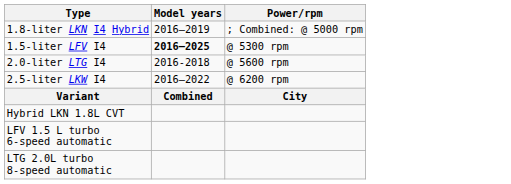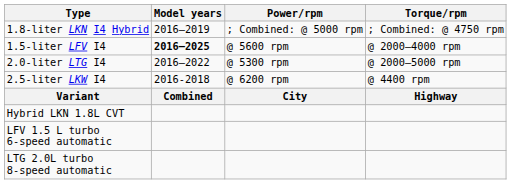 <table class="wikitable">
 <tr>
 <th>Type</th>
 <th>Model years</th>
 <th>Power/rpm</th>
+<th>Torque/rpm</th>
 </tr>
 <tr>
 <td> 1.8-liter <a href='#'><em>LKN</em></a> <a href='#'>I4</a> <a href='#'>Hybrid</a></td>
 <td>2016–2019</td>
 <td>; Combined:  @ 5000 rpm</td>
+<td>; Combined:  @ 4750 rpm</td>
 </tr>
 <tr>
 <td> 1.5-liter <a href='#'><em>LFV</em></a> I4</td>
 <td><strong>2016–2025</strong></td>
-<td> @ 5300 rpm</td>
+<td> @ 5600 rpm</td>
+<td> @ 2000–4000 rpm</td>
 </tr>
 <tr>
 <td> 2.0-liter <a href='#'><em>LTG</em></a> I4</td>
-<td>2016-2018</td>
-<td> @ 5600 rpm</td>
+<td>2016–2022</td>
+<td> @ 5300 rpm</td>
+<td> @ 2000–5000 rpm</td>
 </tr>
 <tr>
 <td> 2.5-liter <a href='#'><em>LKW</em></a> I4</td>
-<td>2016–2022</td>
+<td>2016-2018</td>
 <td> @ 6200 rpm</td>
+<td> @ 4400 rpm</td>
 </tr>
 <tr>
 <th>Variant</th>
 <th>Combined</th>
 <th>City</th>
+<th>Highway</th>
 </tr>
 <tr>
 <td>Hybrid LKN 1.8L CVT</td>
+<td></td>
 <td></td>
 <td></td>
 </tr>
 <tr>
 <td>LFV 1.5 L turbo<br>6-speed automatic</td>
 <td></td>
 <td></td>
+<td></td>
 </tr>
 <tr>
 <td>LTG 2.0L turbo<br>8-speed automatic</td>
 <td></td>
 <td></td>
+<td></td>
 </tr>
 </table>
